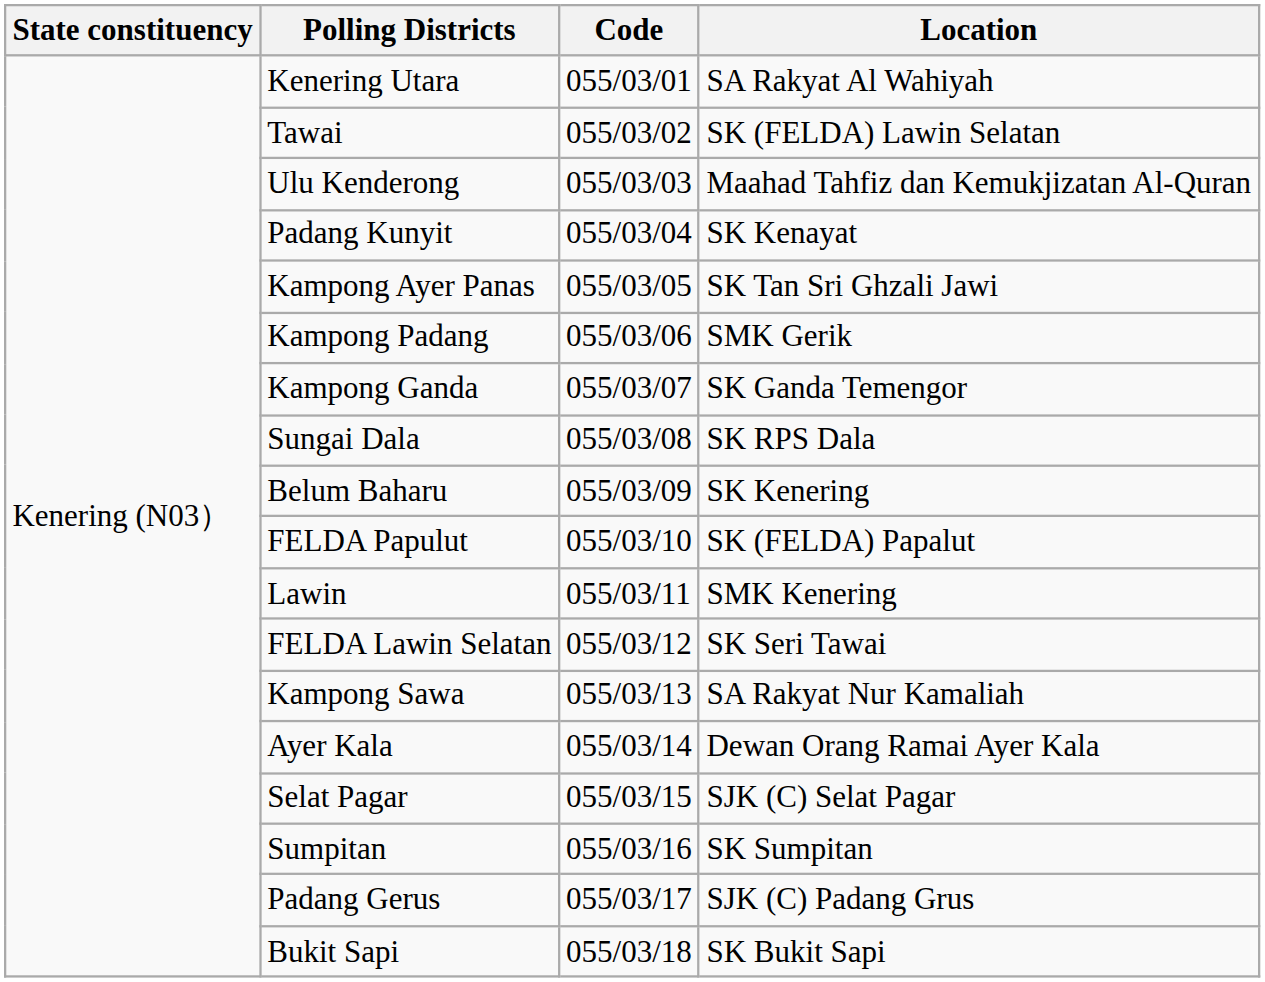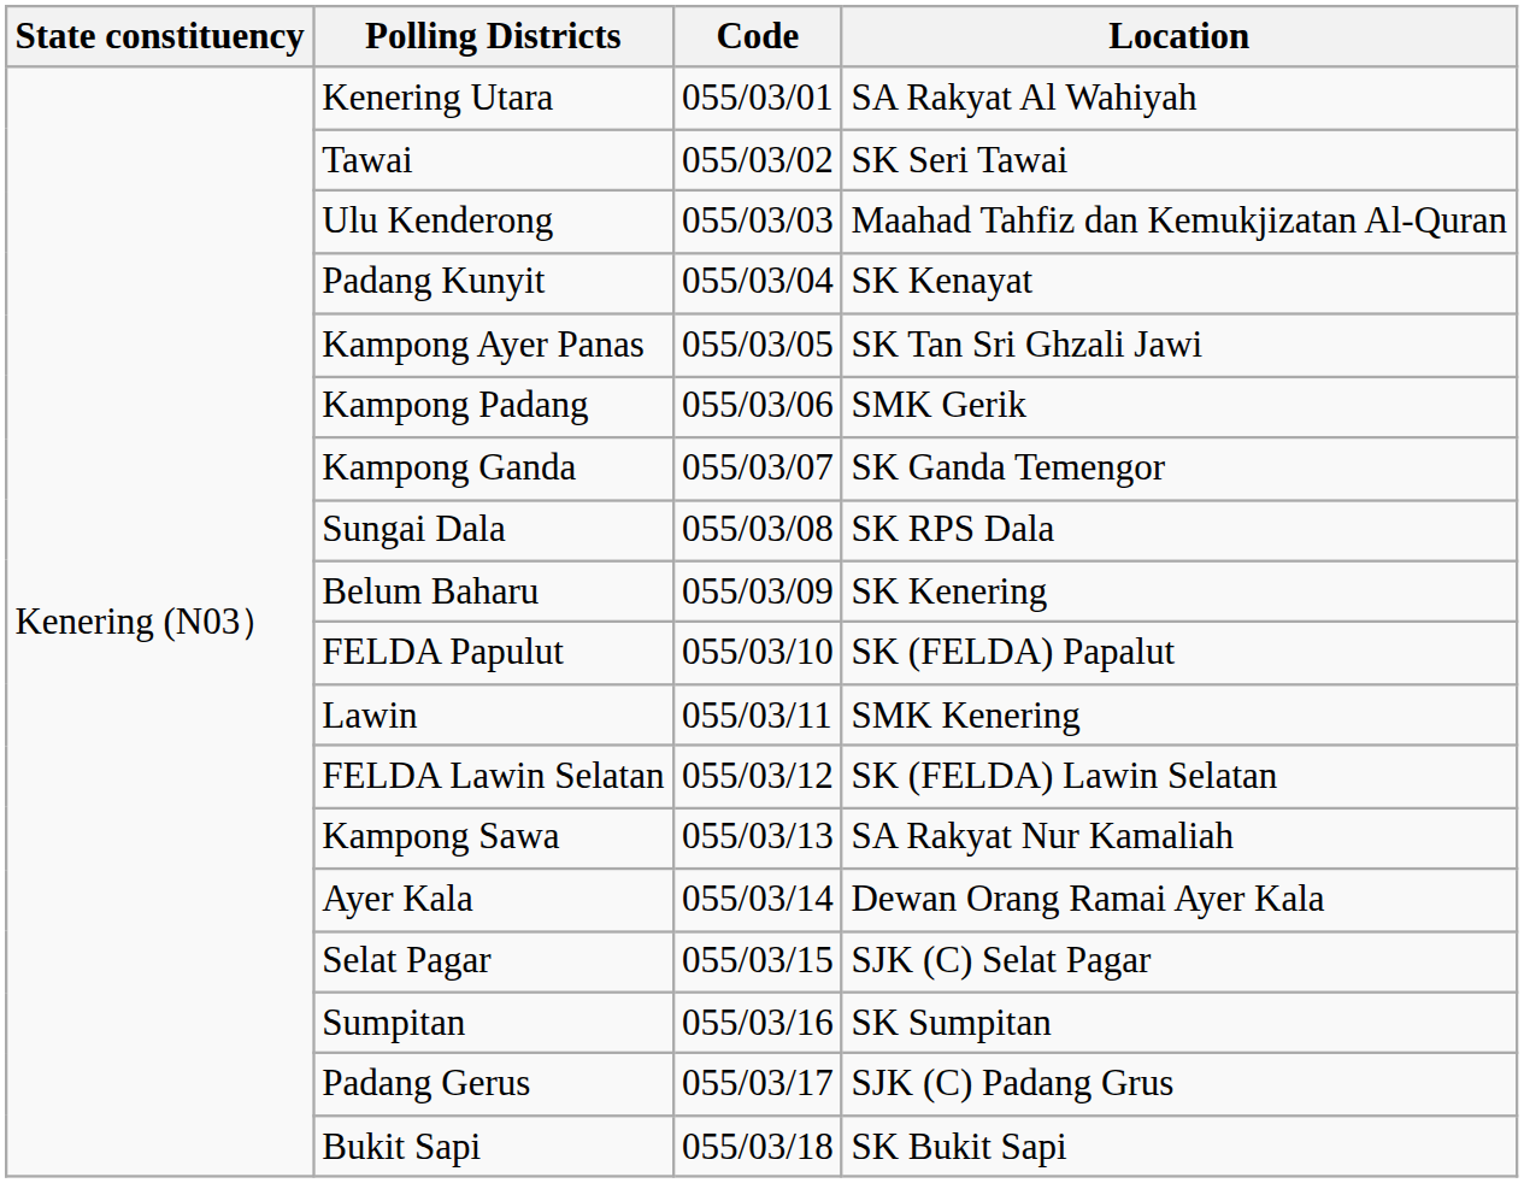 <table class="wikitable sortable mw-collapsible" style="white-space:nowrap;font-size:85%">
 <tr>
 <th>State constituency</th>
 <th>Polling Districts</th>
 <th>Code</th>
 <th>Location</th>
 </tr>
 <tr>
 <td rowspan="18">Kenering (N03）</td>
 <td>Kenering Utara</td>
 <td>055/03/01</td>
 <td>SA Rakyat Al Wahiyah</td>
 </tr>
 <tr>
 <td>Tawai</td>
 <td>055/03/02</td>
-<td>SK (FELDA) Lawin Selatan</td>
+<td>SK Seri Tawai</td>
 </tr>
 <tr>
 <td>Ulu Kenderong</td>
 <td>055/03/03</td>
 <td>Maahad Tahfiz dan Kemukjizatan Al-Quran</td>
 </tr>
 <tr>
 <td>Padang Kunyit</td>
 <td>055/03/04</td>
 <td>SK Kenayat</td>
 </tr>
 <tr>
 <td>Kampong Ayer Panas</td>
 <td>055/03/05</td>
 <td>SK Tan Sri Ghzali Jawi</td>
 </tr>
 <tr>
 <td>Kampong Padang</td>
 <td>055/03/06</td>
 <td>SMK Gerik</td>
 </tr>
 <tr>
 <td>Kampong Ganda</td>
 <td>055/03/07</td>
 <td>SK Ganda Temengor</td>
 </tr>
 <tr>
 <td>Sungai Dala</td>
 <td>055/03/08</td>
 <td>SK RPS Dala</td>
 </tr>
 <tr>
 <td>Belum Baharu</td>
 <td>055/03/09</td>
 <td>SK Kenering</td>
 </tr>
 <tr>
 <td>FELDA Papulut</td>
 <td>055/03/10</td>
 <td>SK (FELDA) Papalut</td>
 </tr>
 <tr>
 <td>Lawin</td>
 <td>055/03/11</td>
 <td>SMK Kenering</td>
 </tr>
 <tr>
 <td>FELDA Lawin Selatan</td>
 <td>055/03/12</td>
-<td>SK Seri Tawai</td>
+<td>SK (FELDA) Lawin Selatan</td>
 </tr>
 <tr>
 <td>Kampong Sawa</td>
 <td>055/03/13</td>
 <td>SA Rakyat Nur Kamaliah</td>
 </tr>
 <tr>
 <td>Ayer Kala</td>
 <td>055/03/14</td>
 <td>Dewan Orang Ramai Ayer Kala</td>
 </tr>
 <tr>
 <td>Selat Pagar</td>
 <td>055/03/15</td>
 <td>SJK (C) Selat Pagar</td>
 </tr>
 <tr>
 <td>Sumpitan</td>
 <td>055/03/16</td>
 <td>SK Sumpitan</td>
 </tr>
 <tr>
 <td>Padang Gerus</td>
 <td>055/03/17</td>
 <td>SJK (C) Padang Grus</td>
 </tr>
 <tr>
 <td>Bukit Sapi</td>
 <td>055/03/18</td>
 <td>SK Bukit Sapi</td>
 </tr>
 </table>
